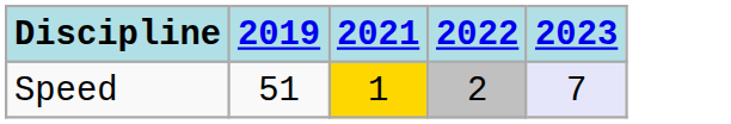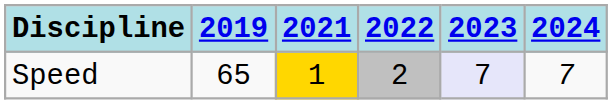 <table class="wikitable" style="text-align: center">
 <tr>
 <th style="background: #b0e0e6">Discipline</th>
 <th style="background: #b0e0e6;"><a href='#'>2019</a></th>
 <th style="background: #b0e0e6;"><a href='#'>2021</a></th>
 <th style="background: #b0e0e6;"><a href='#'>2022</a></th>
 <th style="background: #b0e0e6;"><a href='#'>2023</a></th>
+<th style="background: #b0e0e6;"><a href='#'>2024</a></th>
 </tr>
 <tr>
 <td align="left">Speed</td>
-<td>51</td>
+<td>65</td>
 <td style="background: gold">1</td>
 <td style="background: silver">2</td>
 <td style="background: lavender;">7</td>
+<td><em>7</em></td>
 </tr>
 </table>
